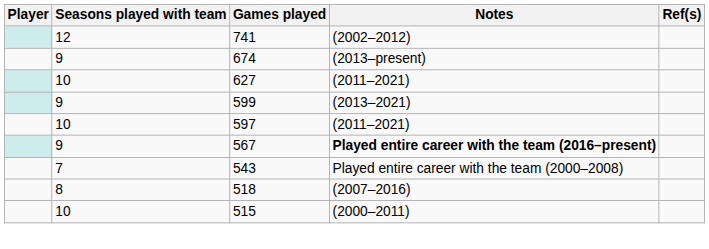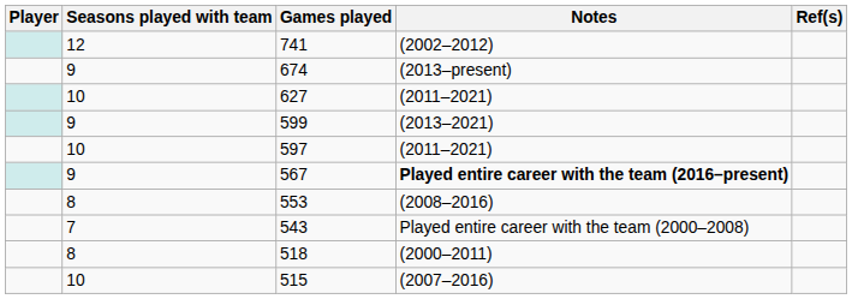 <table class="wikitable sortable plainrowheaders">
 <tr>
 <th scope="col">Player</th>
 <th scope="col">Seasons played with team</th>
 <th scope="col">Games played</th>
 <th scope="col">Notes</th>
 <th scope="col" class="unsortable">Ref(s)</th>
 </tr>
 <tr>
 <td style="background:#CFECEC"></td>
 <td>12</td>
 <td>741</td>
 <td>(2002–2012)</td>
 <td></td>
 </tr>
 <tr>
 <td></td>
 <td>9</td>
 <td>674</td>
 <td>(2013–present)</td>
 <td></td>
 </tr>
 <tr>
 <td style="background:#CFECEC"></td>
 <td>10</td>
 <td>627</td>
 <td>(2011–2021)</td>
 <td></td>
 </tr>
 <tr>
 <td style="background:#CFECEC"></td>
 <td>9</td>
 <td>599</td>
 <td>(2013–2021)</td>
 <td></td>
 </tr>
 <tr>
 <td></td>
 <td>10</td>
 <td>597</td>
 <td>(2011–2021)</td>
 <td></td>
 </tr>
 <tr>
 <td style="background:#CFECEC"></td>
 <td>9</td>
 <td>567</td>
 <td><strong>Played entire career with the team (2016–present)</strong></td>
 <td></td>
 </tr>
 <tr>
 <td></td>
+<td>8</td>
+<td>553</td>
+<td>(2008–2016)</td>
+<td></td>
+</tr>
+<tr>
+<td></td>
 <td>7</td>
 <td>543</td>
 <td>Played entire career with the team (2000–2008)</td>
 <td></td>
 </tr>
 <tr>
 <td></td>
 <td>8</td>
 <td>518</td>
-<td>(2007–2016)</td>
+<td>(2000–2011)</td>
 <td></td>
 </tr>
 <tr>
 <td></td>
 <td>10</td>
 <td>515</td>
-<td>(2000–2011)</td>
+<td>(2007–2016)</td>
 <td></td>
 </tr>
 </table>
